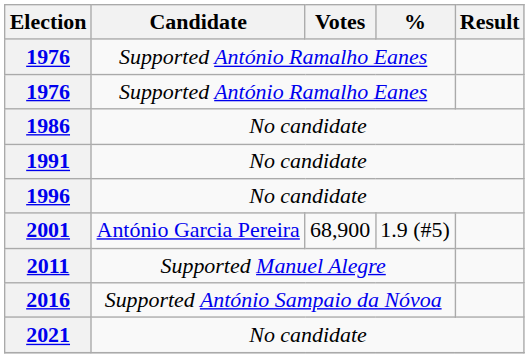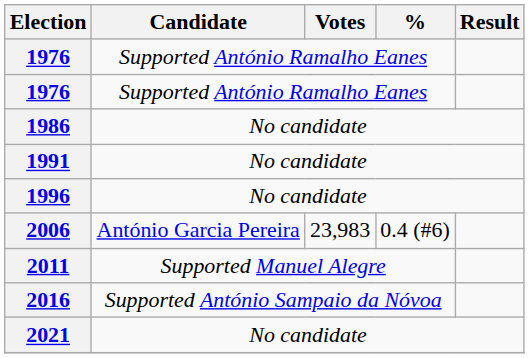 <table class=wikitable style=text-align:right>
 <tr>
 <th>Election</th>
 <th>Candidate</th>
 <th>Votes</th>
 <th>%</th>
 <th>Result</th>
 </tr>
 <tr>
 <th><a href='#'>1976</a></th>
 <td colspan="3" align="center"><em>Supported <a href='#'>António Ramalho Eanes</a></em></td>
 <td></td>
 </tr>
 <tr>
 <th><a href='#'>1976</a></th>
 <td colspan="3" align="center"><em>Supported <a href='#'>António Ramalho Eanes</a></em></td>
 <td></td>
 </tr>
 <tr>
 <th><a href='#'>1986</a></th>
 <td colspan="4" align="center"><em>No candidate</em></td>
 </tr>
 <tr>
 <th><a href='#'>1991</a></th>
 <td colspan="4" align="center"><em>No candidate</em></td>
 </tr>
 <tr>
 <th><a href='#'>1996</a></th>
 <td colspan="4" align="center"><em>No candidate</em></td>
 </tr>
 <tr>
-<th><a href='#'>2001</a></th>
+<th><a href='#'>2006</a></th>
 <td align="left"><a href='#'>António Garcia Pereira</a></td>
-<td>68,900</td>
-<td>1.9 (#5)</td>
+<td>23,983</td>
+<td>0.4 (#6)</td>
 <td></td>
 </tr>
 <tr>
 <th><a href='#'>2011</a></th>
 <td colspan="3" align="center"><em>Supported <a href='#'>Manuel Alegre</a></em></td>
 <td></td>
 </tr>
 <tr>
 <th><a href='#'>2016</a></th>
 <td colspan="3" align="center"><em>Supported <a href='#'>António Sampaio da Nóvoa</a></em></td>
 <td></td>
 </tr>
 <tr>
 <th><a href='#'>2021</a></th>
 <td colspan="4" align="center"><em>No candidate</em></td>
 </tr>
 <tr>
 </tr>
 </table>
